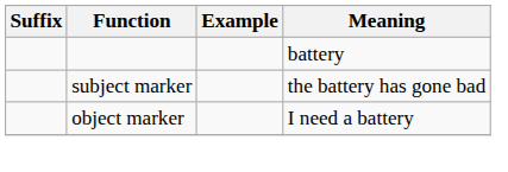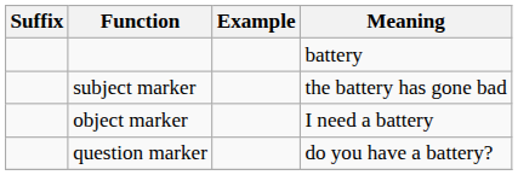 <table class="wikitable">
 <tr>
 <th>Suffix</th>
 <th>Function</th>
 <th>Example</th>
 <th>Meaning</th>
 </tr>
 <tr>
 <td></td>
 <td></td>
 <td></td>
 <td>battery</td>
 </tr>
 <tr>
 <td></td>
 <td>subject marker</td>
 <td></td>
 <td>the battery has gone bad</td>
 </tr>
 <tr>
 <td></td>
 <td>object marker</td>
 <td></td>
 <td>I need a battery</td>
 </tr>
 <tr>
+<td></td>
+<td>question marker</td>
+<td></td>
+<td>do you have a battery?</td>
+</tr>
+<tr>
 </tr>
 </table>
